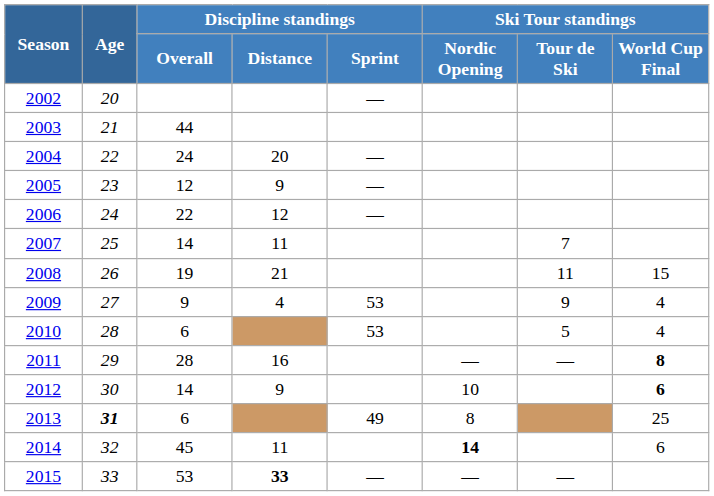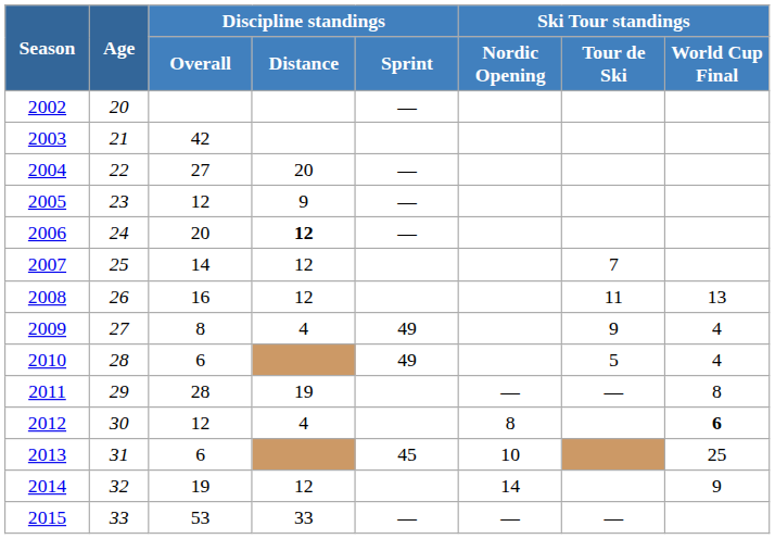 <table class="wikitable" style="font-size:95%; text-align:center; border:grey solid 1px; border-collapse:collapse; background:#ffffff;">
 <tr>
 <th style="background-color:#369; color:white; width:60px;" rowspan="2"> Season </th>
 <th style="background-color:#369; color:white; width:40px;" rowspan="2"> Age </th>
 <th style="background-color:#4180be; color:white;" colspan="3">Discipline standings</th>
 <th style="background-color:#4180be; color:white;" colspan="3">Ski Tour standings</th>
 </tr>
 <tr>
 <th style="background-color:#4180be; color:white; width:75px;">Overall</th>
 <th style="background-color:#4180be; color:white; width:75px;">Distance</th>
 <th style="background-color:#4180be; color:white; width:75px;">Sprint</th>
 <th style="background-color:#4180be; color:white; width:75px;">Nordic<br>Opening</th>
 <th style="background-color:#4180be; color:white; width:75px;">Tour de<br>Ski</th>
 <th style="background-color:#4180be; color:white; width:75px;">World Cup<br>Final</th>
 </tr>
 <tr>
 <td><a href='#'>2002</a></td>
 <td><em>20</em></td>
 <td></td>
 <td></td>
 <td>—</td>
 <td></td>
 <td></td>
 <td></td>
 </tr>
 <tr>
 <td><a href='#'>2003</a></td>
 <td><em>21</em></td>
-<td>44</td>
+<td>42</td>
 <td></td>
 <td></td>
 <td></td>
 <td></td>
 <td></td>
 </tr>
 <tr>
 <td><a href='#'>2004</a></td>
 <td><em>22</em></td>
-<td>24</td>
+<td>27</td>
 <td>20</td>
 <td>—</td>
 <td></td>
 <td></td>
 <td></td>
 </tr>
 <tr>
 <td><a href='#'>2005</a></td>
 <td><em>23</em></td>
 <td>12</td>
 <td>9</td>
 <td>—</td>
 <td></td>
 <td></td>
 <td></td>
 </tr>
 <tr>
 <td><a href='#'>2006</a></td>
 <td><em>24</em></td>
-<td>22</td>
-<td>12</td>
+<td>20</td>
+<td><strong>12</strong></td>
 <td>—</td>
 <td></td>
 <td></td>
 <td></td>
 </tr>
 <tr>
 <td><a href='#'>2007</a></td>
 <td><em>25</em></td>
 <td>14</td>
-<td>11</td>
+<td>12</td>
 <td></td>
 <td></td>
 <td>7</td>
 <td></td>
 </tr>
 <tr>
 <td><a href='#'>2008</a></td>
 <td><em>26</em></td>
-<td>19</td>
-<td>21</td>
+<td>16</td>
+<td>12</td>
 <td></td>
 <td></td>
 <td>11</td>
-<td>15</td>
+<td>13</td>
 </tr>
 <tr>
 <td><a href='#'>2009</a></td>
 <td><em>27</em></td>
-<td>9</td>
+<td>8</td>
 <td>4</td>
-<td>53</td>
+<td>49</td>
 <td></td>
 <td>9</td>
 <td>4</td>
 </tr>
 <tr>
 <td><a href='#'>2010</a></td>
 <td><em>28</em></td>
 <td>6</td>
 <td style="background:#c96;"></td>
-<td>53</td>
+<td>49</td>
 <td></td>
 <td>5</td>
 <td>4</td>
 </tr>
 <tr>
 <td><a href='#'>2011</a></td>
 <td><em>29</em></td>
 <td>28</td>
-<td>16</td>
+<td>19</td>
 <td></td>
 <td>—</td>
 <td>—</td>
-<td><strong>8</strong></td>
+<td>8</td>
 </tr>
 <tr>
 <td><a href='#'>2012</a></td>
 <td><em>30</em></td>
-<td>14</td>
-<td>9</td>
+<td>12</td>
+<td>4</td>
 <td></td>
-<td>10</td>
+<td>8</td>
 <td></td>
 <td><strong>6</strong></td>
 </tr>
 <tr>
 <td><a href='#'>2013</a></td>
-<td><strong><em>31</em></strong></td>
+<td><em>31</em></td>
 <td>6</td>
 <td style="background:#c96;"></td>
-<td>49</td>
-<td>8</td>
+<td>45</td>
+<td>10</td>
 <td style="background:#c96;"></td>
 <td>25</td>
 </tr>
 <tr>
 <td><a href='#'>2014</a></td>
 <td><em>32</em></td>
-<td>45</td>
-<td>11</td>
+<td>19</td>
+<td>12</td>
 <td></td>
-<td><strong>14</strong></td>
+<td>14</td>
 <td></td>
-<td>6</td>
+<td>9</td>
 </tr>
 <tr>
 <td><a href='#'>2015</a></td>
 <td><em>33</em></td>
 <td>53</td>
-<td><strong>33</strong></td>
+<td>33</td>
 <td>—</td>
 <td>—</td>
 <td>—</td>
 <td></td>
 </tr>
 </table>
